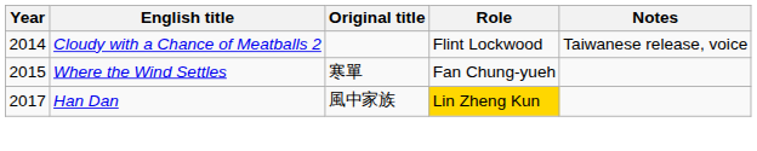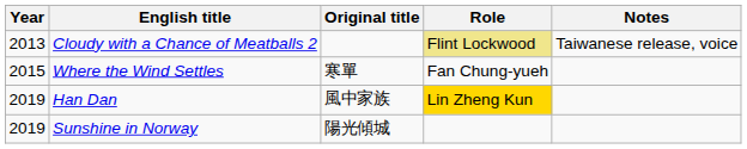 <table class="wikitable sortable">
 <tr>
 <th>Year</th>
 <th>English title</th>
 <th>Original title</th>
 <th>Role</th>
 <th class="unsortable">Notes</th>
 </tr>
 <tr>
-<td>2014</td>
+<td>2013</td>
 <td><em><a href='#'>Cloudy with a Chance of Meatballs 2</a></em></td>
 <td></td>
-<td>Flint Lockwood</td>
+<td style="background: khaki;">Flint Lockwood</td>
 <td>Taiwanese release, voice</td>
 </tr>
 <tr>
 <td>2015</td>
 <td><em><a href='#'>Where the Wind Settles</a></em></td>
 <td>寒單</td>
 <td>Fan Chung-yueh</td>
 <td></td>
 </tr>
 <tr>
-<td>2017</td>
+<td>2019</td>
 <td><em><a href='#'>Han Dan</a></em></td>
 <td>風中家族</td>
 <td style="background: gold;">Lin Zheng Kun</td>
 <td></td>
 </tr>
+<tr>
+<td>2019</td>
+<td><em><a href='#'>Sunshine in Norway</a></em></td>
+<td>陽光傾城</td>
+<td></td>
+<td></td>
+</tr>
 </table>
